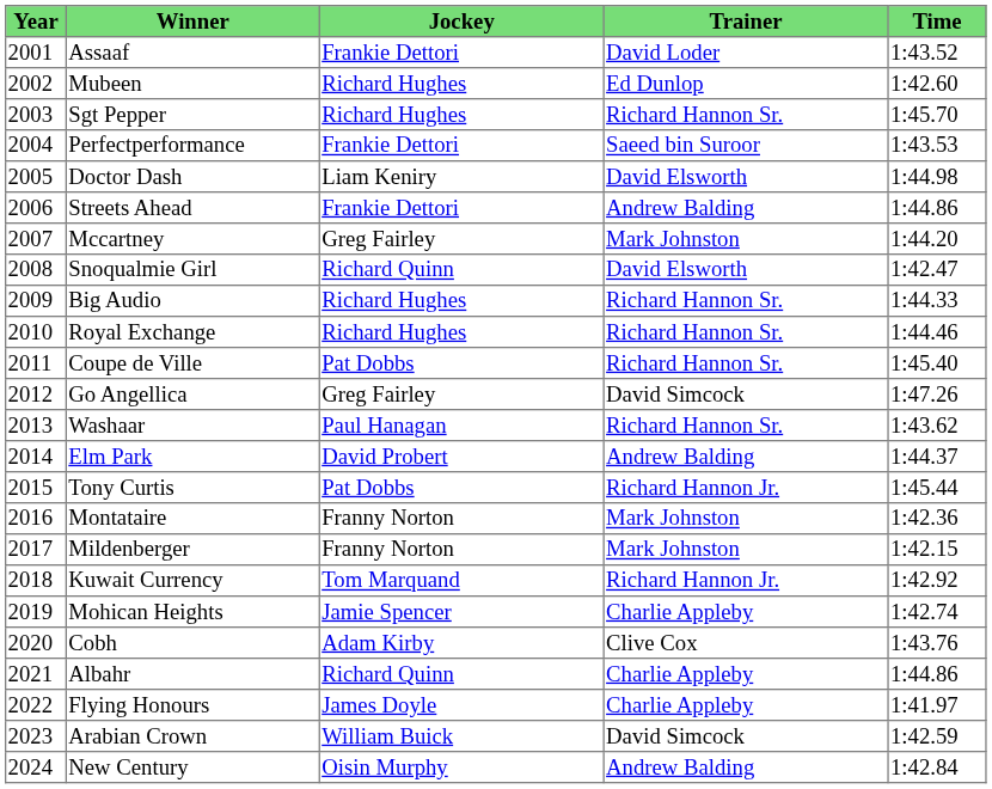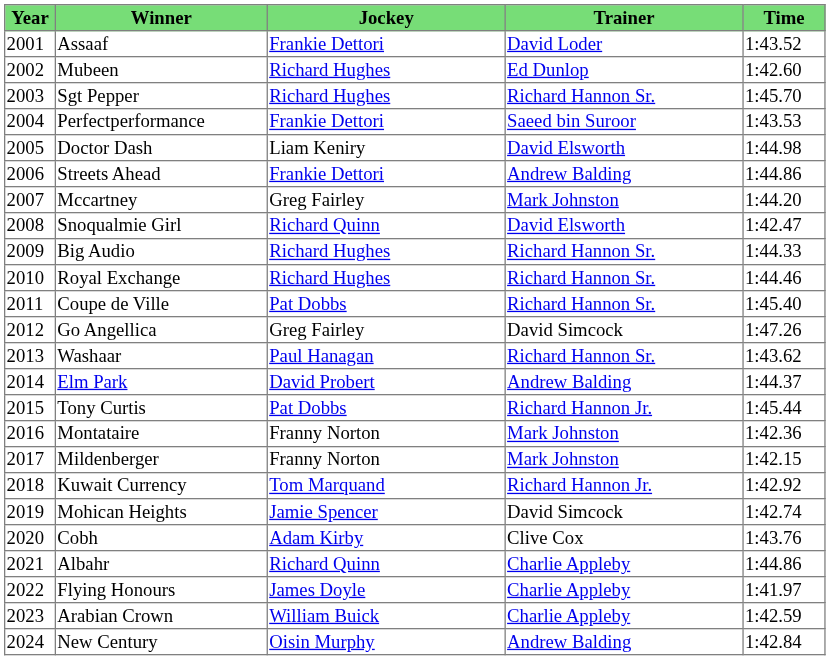 <table class = "sortable" | border="1" style="border-collapse: collapse; font-size:90%">
 <tr bgcolor="#77dd77" align="center">
 <th style="width:36px"><strong>Year</strong></th>
 <th style="width:160px"><strong>Winner</strong></th>
 <th style="width:180px"><strong>Jockey</strong></th>
 <th style="width:180px"><strong>Trainer</strong></th>
 <th style="width:60px"><strong>Time</strong></th>
 </tr>
 <tr>
 <td>2001</td>
 <td>Assaaf</td>
 <td><a href='#'>Frankie Dettori</a></td>
 <td><a href='#'>David Loder</a></td>
 <td>1:43.52</td>
 </tr>
 <tr>
 <td>2002</td>
 <td>Mubeen</td>
 <td><a href='#'>Richard Hughes</a></td>
 <td><a href='#'>Ed Dunlop</a></td>
 <td>1:42.60</td>
 </tr>
 <tr>
 <td>2003</td>
 <td>Sgt Pepper</td>
 <td><a href='#'>Richard Hughes</a></td>
 <td><a href='#'>Richard Hannon Sr.</a></td>
 <td>1:45.70</td>
 </tr>
 <tr>
 <td>2004</td>
 <td>Perfectperformance</td>
 <td><a href='#'>Frankie Dettori</a></td>
 <td><a href='#'>Saeed bin Suroor</a></td>
 <td>1:43.53</td>
 </tr>
 <tr>
 <td>2005</td>
 <td>Doctor Dash</td>
 <td>Liam Keniry</td>
 <td><a href='#'>David Elsworth</a></td>
 <td>1:44.98</td>
 </tr>
 <tr>
 <td>2006</td>
 <td>Streets Ahead</td>
 <td><a href='#'>Frankie Dettori</a></td>
 <td><a href='#'>Andrew Balding</a></td>
 <td>1:44.86</td>
 </tr>
 <tr>
 <td>2007</td>
 <td>Mccartney</td>
 <td>Greg Fairley</td>
 <td><a href='#'>Mark Johnston</a></td>
 <td>1:44.20</td>
 </tr>
 <tr>
 <td>2008</td>
 <td>Snoqualmie Girl</td>
 <td><a href='#'>Richard Quinn</a></td>
 <td><a href='#'>David Elsworth</a></td>
 <td>1:42.47</td>
 </tr>
 <tr>
 <td>2009</td>
 <td>Big Audio</td>
 <td><a href='#'>Richard Hughes</a></td>
 <td><a href='#'>Richard Hannon Sr.</a></td>
 <td>1:44.33</td>
 </tr>
 <tr>
 <td>2010</td>
 <td>Royal Exchange</td>
 <td><a href='#'>Richard Hughes</a></td>
 <td><a href='#'>Richard Hannon Sr.</a></td>
 <td>1:44.46</td>
 </tr>
 <tr>
 <td>2011</td>
 <td>Coupe de Ville</td>
 <td><a href='#'>Pat Dobbs</a></td>
 <td><a href='#'>Richard Hannon Sr.</a></td>
 <td>1:45.40</td>
 </tr>
 <tr>
 <td>2012</td>
 <td>Go Angellica</td>
 <td>Greg Fairley</td>
 <td>David Simcock</td>
 <td>1:47.26</td>
 </tr>
 <tr>
 <td>2013</td>
 <td>Washaar</td>
 <td><a href='#'>Paul Hanagan</a></td>
 <td><a href='#'>Richard Hannon Sr.</a></td>
 <td>1:43.62</td>
 </tr>
 <tr>
 <td>2014</td>
 <td><a href='#'>Elm Park</a></td>
 <td><a href='#'>David Probert</a></td>
 <td><a href='#'>Andrew Balding</a></td>
 <td>1:44.37</td>
 </tr>
 <tr>
 <td>2015</td>
 <td>Tony Curtis</td>
 <td><a href='#'>Pat Dobbs</a></td>
 <td><a href='#'>Richard Hannon Jr.</a></td>
 <td>1:45.44</td>
 </tr>
 <tr>
 <td>2016</td>
 <td>Montataire</td>
 <td>Franny Norton</td>
 <td><a href='#'>Mark Johnston</a></td>
 <td>1:42.36</td>
 </tr>
 <tr>
 <td>2017</td>
 <td>Mildenberger</td>
 <td>Franny Norton</td>
 <td><a href='#'>Mark Johnston</a></td>
 <td>1:42.15</td>
 </tr>
 <tr>
 <td>2018</td>
 <td>Kuwait Currency</td>
 <td><a href='#'>Tom Marquand</a></td>
 <td><a href='#'>Richard Hannon Jr.</a></td>
 <td>1:42.92</td>
 </tr>
 <tr>
 <td>2019</td>
 <td>Mohican Heights</td>
 <td><a href='#'>Jamie Spencer</a></td>
-<td><a href='#'>Charlie Appleby</a></td>
+<td>David Simcock</td>
 <td>1:42.74</td>
 </tr>
 <tr>
 <td>2020</td>
 <td>Cobh</td>
 <td><a href='#'>Adam Kirby</a></td>
 <td>Clive Cox</td>
 <td>1:43.76</td>
 </tr>
 <tr>
 <td>2021</td>
 <td>Albahr</td>
 <td><a href='#'>Richard Quinn</a></td>
 <td><a href='#'>Charlie Appleby</a></td>
 <td>1:44.86</td>
 </tr>
 <tr>
 <td>2022</td>
 <td>Flying Honours</td>
 <td><a href='#'>James Doyle</a></td>
 <td><a href='#'>Charlie Appleby</a></td>
 <td>1:41.97</td>
 </tr>
 <tr>
 <td>2023</td>
 <td>Arabian Crown</td>
 <td><a href='#'>William Buick</a></td>
-<td>David Simcock</td>
+<td><a href='#'>Charlie Appleby</a></td>
 <td>1:42.59</td>
 </tr>
 <tr>
 <td>2024</td>
 <td>New Century</td>
 <td><a href='#'>Oisin Murphy</a></td>
 <td><a href='#'>Andrew Balding</a></td>
 <td>1:42.84</td>
 </tr>
 </table>
